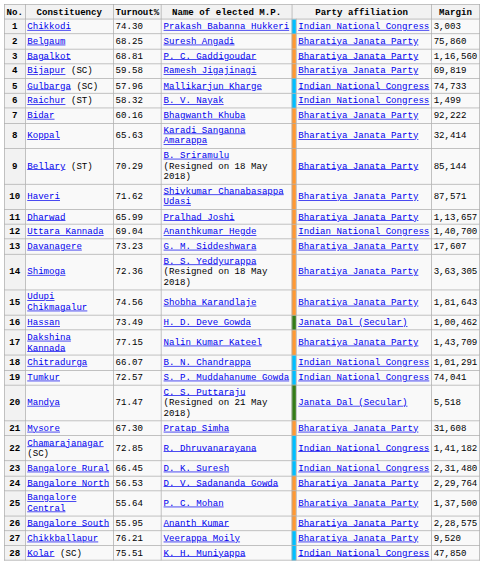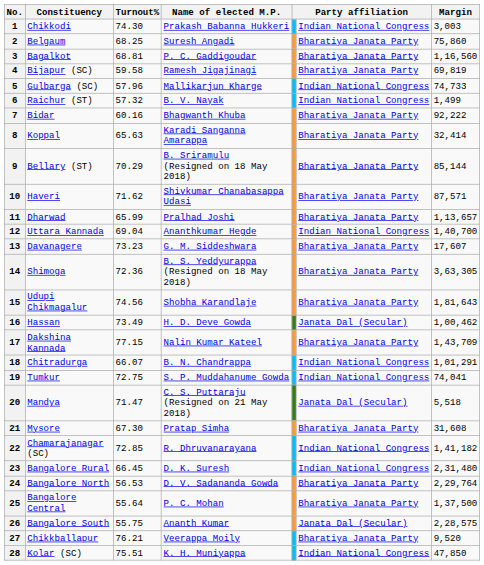 <table class="sortable wikitable" style="font-size: 100%;">
 <tr>
 <th>No.</th>
 <th style="width:120px">Constituency</th>
 <th>Turnout%</th>
 <th style="width:180px">Name of elected M.P.</th>
 <th Colspan=2>Party affiliation</th>
 <th>Margin</th>
 </tr>
 <tr>
 <th>1</th>
 <td><a href='#'>Chikkodi</a></td>
 <td>74.30 </td>
 <td><a href='#'>Prakash Babanna Hukkeri</a></td>
 <td bgcolor=#00BFFF></td>
 <td><a href='#'>Indian National Congress</a></td>
 <td>3,003</td>
 </tr>
 <tr>
 <th>2</th>
 <td><a href='#'>Belgaum</a></td>
 <td>68.25 </td>
 <td><a href='#'>Suresh Angadi</a></td>
 <td bgcolor=#FF9933></td>
 <td><a href='#'>Bharatiya Janata Party</a></td>
 <td>75,860</td>
 </tr>
 <tr>
 <th>3</th>
 <td><a href='#'>Bagalkot</a></td>
 <td>68.81 </td>
 <td><a href='#'>P. C. Gaddigoudar</a></td>
 <td bgcolor=#FF9933></td>
 <td><a href='#'>Bharatiya Janata Party</a></td>
 <td>1,16,560</td>
 </tr>
 <tr>
 <th>4</th>
 <td><a href='#'>Bijapur</a> (SC)</td>
 <td>59.58 </td>
 <td><a href='#'>Ramesh Jigajinagi</a></td>
 <td bgcolor=#FF9933></td>
 <td><a href='#'>Bharatiya Janata Party</a></td>
 <td>69,819</td>
 </tr>
 <tr>
 <th>5</th>
 <td><a href='#'>Gulbarga</a> (SC)</td>
 <td>57.96 </td>
 <td><a href='#'>Mallikarjun Kharge</a></td>
 <td bgcolor=#00BFFF></td>
 <td><a href='#'>Indian National Congress</a></td>
 <td>74,733</td>
 </tr>
 <tr>
 <th>6</th>
 <td><a href='#'>Raichur</a> (ST)</td>
-<td>58.32 </td>
+<td>57.32 </td>
 <td><a href='#'>B. V. Nayak</a></td>
 <td bgcolor=#00BFFF></td>
 <td><a href='#'>Indian National Congress</a></td>
 <td>1,499</td>
 </tr>
 <tr>
 <th>7</th>
 <td><a href='#'>Bidar</a></td>
 <td>60.16 </td>
 <td><a href='#'>Bhagwanth Khuba</a></td>
 <td bgcolor=#FF9933></td>
 <td><a href='#'>Bharatiya Janata Party</a></td>
 <td>92,222</td>
 </tr>
 <tr>
 <th>8</th>
 <td><a href='#'>Koppal</a></td>
 <td>65.63 </td>
 <td><a href='#'>Karadi Sanganna Amarappa</a></td>
 <td bgcolor=#FF9933></td>
 <td><a href='#'>Bharatiya Janata Party</a></td>
 <td>32,414</td>
 </tr>
 <tr>
 <th>9</th>
 <td><a href='#'>Bellary</a> (ST)</td>
 <td>70.29 </td>
 <td><a href='#'>B. Sriramulu</a><br>(Resigned on 18 May 2018)</td>
 <td bgcolor=#FF9933></td>
 <td><a href='#'>Bharatiya Janata Party</a></td>
 <td>85,144</td>
 </tr>
 <tr>
 <th>10</th>
 <td><a href='#'>Haveri</a></td>
 <td>71.62 </td>
 <td><a href='#'>Shivkumar Chanabasappa Udasi</a></td>
 <td bgcolor=#FF9933></td>
 <td><a href='#'>Bharatiya Janata Party</a></td>
 <td>87,571</td>
 </tr>
 <tr>
 <th>11</th>
 <td><a href='#'>Dharwad</a></td>
 <td>65.99 </td>
 <td><a href='#'>Pralhad Joshi</a></td>
 <td bgcolor=#FF9933></td>
 <td><a href='#'>Bharatiya Janata Party</a></td>
 <td>1,13,657</td>
 </tr>
 <tr>
 <th>12</th>
 <td><a href='#'>Uttara Kannada</a></td>
 <td>69.04 </td>
 <td><a href='#'>Ananthkumar Hegde</a></td>
 <td bgcolor=#FF9933></td>
 <td><a href='#'>Indian National Congress</a></td>
 <td>1,40,700</td>
 </tr>
 <tr>
 <th>13</th>
 <td><a href='#'>Davanagere</a></td>
 <td>73.23 </td>
 <td><a href='#'>G. M. Siddeshwara</a></td>
 <td bgcolor=#FF9933></td>
 <td><a href='#'>Bharatiya Janata Party</a></td>
 <td>17,607</td>
 </tr>
 <tr>
 <th>14</th>
 <td><a href='#'>Shimoga</a></td>
 <td>72.36 </td>
 <td><a href='#'>B. S. Yeddyurappa</a><br>(Resigned on 18 May 2018)</td>
 <td bgcolor=#FF9933></td>
 <td><a href='#'>Bharatiya Janata Party</a></td>
 <td>3,63,305</td>
 </tr>
 <tr>
 <th>15</th>
 <td><a href='#'>Udupi Chikmagalur</a></td>
 <td>74.56 </td>
 <td><a href='#'>Shobha Karandlaje</a></td>
 <td bgcolor=#FF9933></td>
 <td><a href='#'>Bharatiya Janata Party</a></td>
 <td>1,81,643</td>
 </tr>
 <tr>
 <th>16</th>
 <td><a href='#'>Hassan</a></td>
 <td>73.49 </td>
 <td><a href='#'>H. D. Deve Gowda</a></td>
 <td bgcolor=#347C17></td>
 <td><a href='#'>Janata Dal (Secular)</a></td>
 <td>1,00,462</td>
 </tr>
 <tr>
 <th>17</th>
 <td><a href='#'>Dakshina Kannada</a></td>
 <td>77.15 </td>
 <td><a href='#'>Nalin Kumar Kateel</a></td>
 <td bgcolor=#FF9933></td>
 <td><a href='#'>Bharatiya Janata Party</a></td>
 <td>1,43,709</td>
 </tr>
 <tr>
 <th>18</th>
 <td><a href='#'>Chitradurga</a></td>
 <td>66.07 </td>
 <td><a href='#'>B. N. Chandrappa</a></td>
 <td bgcolor=#00BFFF></td>
 <td><a href='#'>Indian National Congress</a></td>
 <td>1,01,291</td>
 </tr>
 <tr>
 <th>19</th>
 <td><a href='#'>Tumkur</a></td>
-<td>72.57 </td>
+<td>72.75 </td>
 <td><a href='#'>S. P. Muddahanume Gowda</a></td>
 <td bgcolor=#00BFFF></td>
 <td><a href='#'>Indian National Congress</a></td>
 <td>74,041</td>
 </tr>
 <tr>
 <th>20</th>
 <td><a href='#'>Mandya</a></td>
 <td>71.47 </td>
 <td><a href='#'>C. S. Puttaraju</a><br>(Resigned on 21 May 2018)</td>
 <td bgcolor=#347C17></td>
 <td><a href='#'>Janata Dal (Secular)</a></td>
 <td>5,518</td>
 </tr>
 <tr>
 <th>21</th>
 <td><a href='#'>Mysore</a></td>
 <td>67.30 </td>
 <td><a href='#'>Pratap Simha</a></td>
 <td bgcolor=#FF9933></td>
 <td><a href='#'>Bharatiya Janata Party</a></td>
 <td>31,608</td>
 </tr>
 <tr>
 <th>22</th>
 <td><a href='#'>Chamarajanagar</a> (SC)</td>
 <td>72.85 </td>
 <td><a href='#'>R. Dhruvanarayana</a></td>
 <td bgcolor=#00BFFF></td>
 <td><a href='#'>Indian National Congress</a></td>
 <td>1,41,182</td>
 </tr>
 <tr>
 <th>23</th>
 <td><a href='#'>Bangalore Rural</a></td>
 <td>66.45 </td>
 <td><a href='#'>D. K. Suresh</a></td>
 <td bgcolor=#00BFFF></td>
 <td><a href='#'>Indian National Congress</a></td>
 <td>2,31,480</td>
 </tr>
 <tr>
 <th>24</th>
 <td><a href='#'>Bangalore North</a></td>
 <td>56.53 </td>
 <td><a href='#'>D. V. Sadananda Gowda</a></td>
 <td bgcolor=#FF9933></td>
 <td><a href='#'>Bharatiya Janata Party</a></td>
 <td>2,29,764</td>
 </tr>
 <tr>
 <th>25</th>
 <td><a href='#'>Bangalore Central</a></td>
 <td>55.64 </td>
 <td><a href='#'>P. C. Mohan</a></td>
 <td bgcolor=#FF9933></td>
 <td><a href='#'>Bharatiya Janata Party</a></td>
 <td>1,37,500</td>
 </tr>
 <tr>
 <th>26</th>
 <td><a href='#'>Bangalore South</a></td>
-<td>55.95 </td>
+<td>55.75 </td>
 <td><a href='#'>Ananth Kumar</a></td>
 <td bgcolor=#FF9933></td>
-<td><a href='#'>Bharatiya Janata Party</a></td>
+<td><a href='#'>Janata Dal (Secular)</a></td>
 <td>2,28,575</td>
 </tr>
 <tr>
 <th>27</th>
 <td><a href='#'>Chikkballapur</a></td>
 <td>76.21 </td>
 <td><a href='#'>Veerappa Moily</a></td>
 <td bgcolor=#00BFFF></td>
 <td><a href='#'>Bharatiya Janata Party</a></td>
 <td>9,520</td>
 </tr>
 <tr>
 <th>28</th>
 <td><a href='#'>Kolar</a> (SC)</td>
 <td>75.51 </td>
 <td><a href='#'>K. H. Muniyappa</a></td>
 <td bgcolor=#00BFFF></td>
 <td><a href='#'>Indian National Congress</a></td>
 <td>47,850</td>
 </tr>
 </table>
